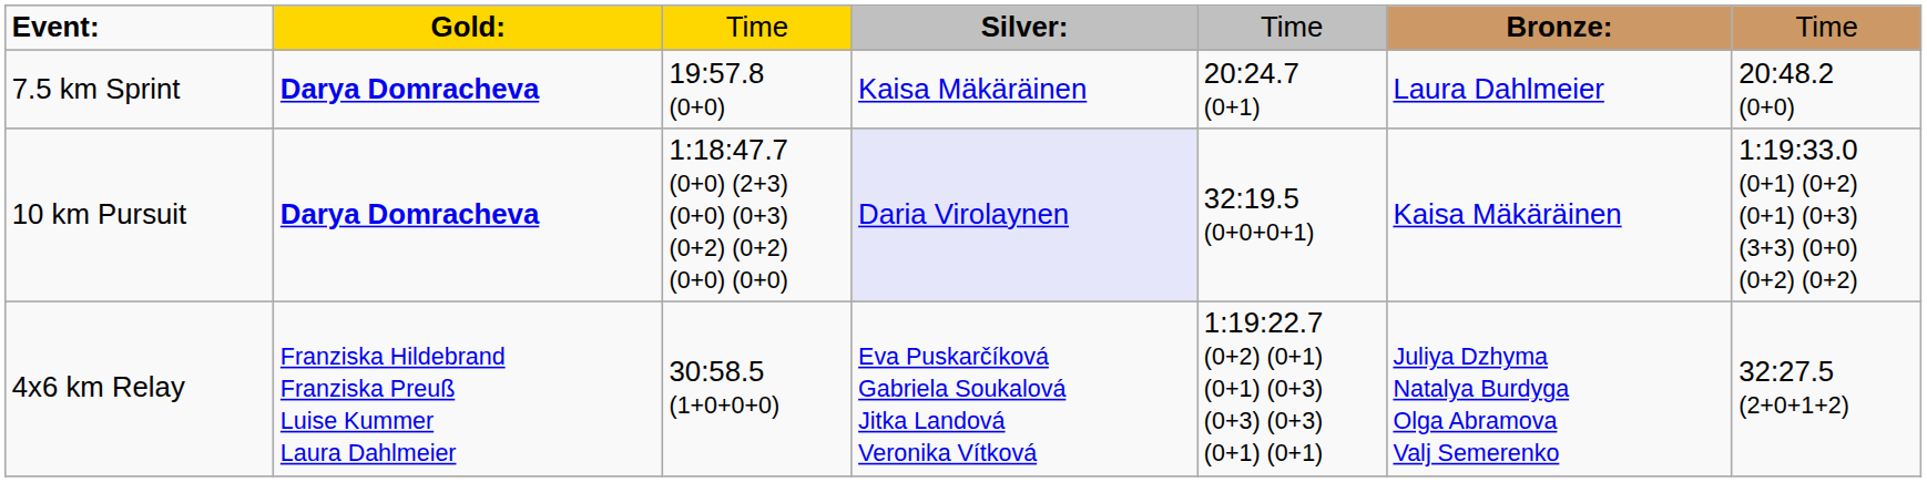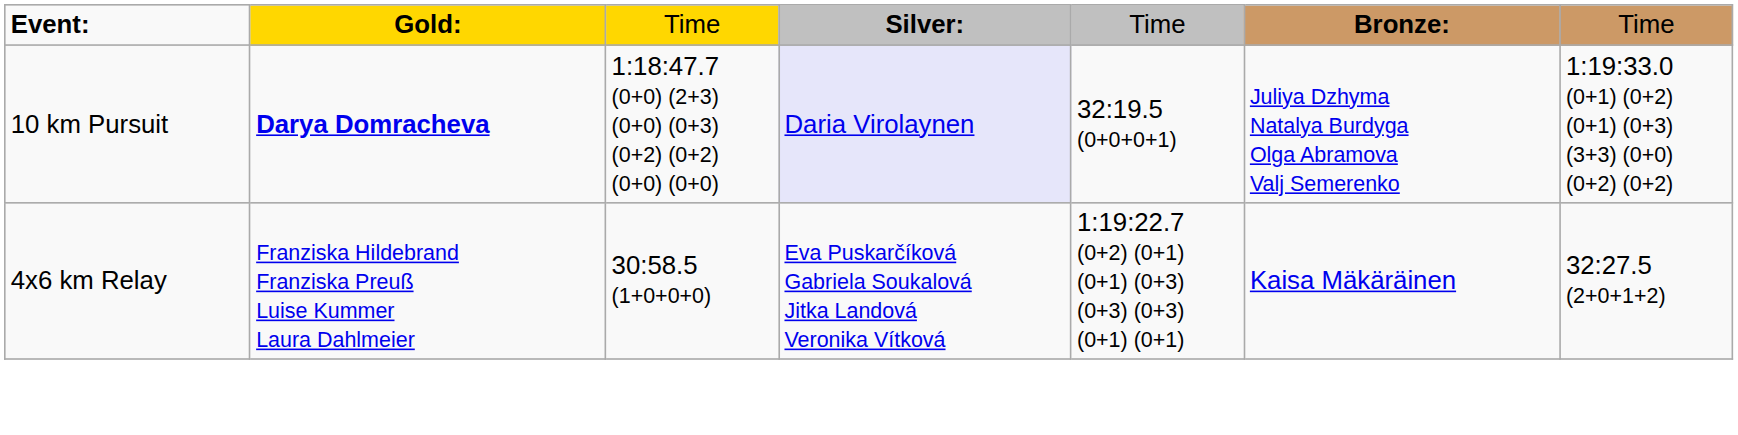 <table class="wikitable" width=85%>
 <tr>
 <td><strong>Event:</strong></td>
 <td style="text-align:center;background-color:gold;"><strong>Gold:</strong></td>
 <td style="text-align:center;background-color:gold;">Time</td>
 <td style="text-align:center;background-color:silver;"><strong>Silver:</strong></td>
 <td style="text-align:center;background-color:silver;">Time</td>
 <td style="text-align:center;background-color:#CC9966;"><strong>Bronze:</strong></td>
 <td style="text-align:center;background-color:#CC9966;">Time</td>
 </tr>
 <tr>
-<td>7.5 km Sprint<br></td>
-<td><strong><a href='#'>Darya Domracheva</a></strong><br><small></small></td>
-<td>19:57.8<br><small>(0+0)</small></td>
-<td><a href='#'>Kaisa Mäkäräinen</a><br><small></small></td>
-<td>20:24.7<br><small>(0+1)</small></td>
-<td><a href='#'>Laura Dahlmeier</a><br><small></small></td>
-<td>20:48.2<br><small>(0+0)</small></td>
-</tr>
-<tr>
 <td>10 km Pursuit<br></td>
 <td><strong><a href='#'>Darya Domracheva</a></strong><br><small></small></td>
 <td>1:18:47.7<br><small>(0+0) (2+3)<br>(0+0) (0+3)<br>(0+2) (0+2)<br>(0+0) (0+0)</small></td>
 <td style="background: lavender;"><a href='#'>Daria Virolaynen</a><br><small></small></td>
 <td>32:19.5 <br><small>(0+0+0+1)</small></td>
-<td><a href='#'>Kaisa Mäkäräinen</a><br><small></small></td>
+<td><br><small><a href='#'>Juliya Dzhyma</a><br><a href='#'>Natalya Burdyga</a><br><a href='#'>Olga Abramova</a><br><a href='#'>Valj Semerenko</a></small></td>
 <td>1:19:33.0<br><small>(0+1) (0+2)<br>(0+1) (0+3)<br>(3+3) (0+0)<br>(0+2) (0+2)</small></td>
 </tr>
 <tr>
 <td>4x6 km Relay<br></td>
 <td><strong></strong><br><small><a href='#'>Franziska Hildebrand</a><br><a href='#'>Franziska Preuß</a><br><a href='#'>Luise Kummer</a><br><a href='#'>Laura Dahlmeier</a></small></td>
 <td>30:58.5<br><small>(1+0+0+0)</small></td>
 <td><br><small><a href='#'>Eva Puskarčíková</a><br><a href='#'>Gabriela Soukalová</a><br><a href='#'>Jitka Landová</a><br><a href='#'>Veronika Vítková</a></small></td>
 <td>1:19:22.7<br><small>(0+2) (0+1)<br>(0+1) (0+3)<br>(0+3) (0+3)<br>(0+1) (0+1)</small></td>
-<td><br><small><a href='#'>Juliya Dzhyma</a><br><a href='#'>Natalya Burdyga</a><br><a href='#'>Olga Abramova</a><br><a href='#'>Valj Semerenko</a></small></td>
+<td><a href='#'>Kaisa Mäkäräinen</a><br><small></small></td>
 <td>32:27.5<br><small>(2+0+1+2)</small></td>
 </tr>
 </table>
